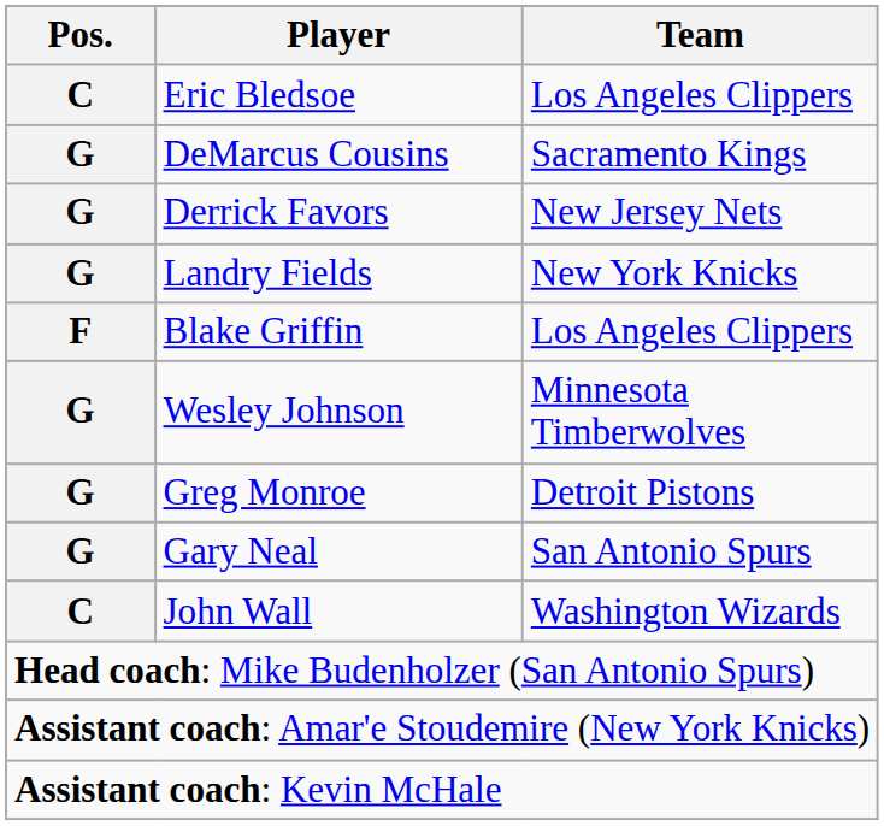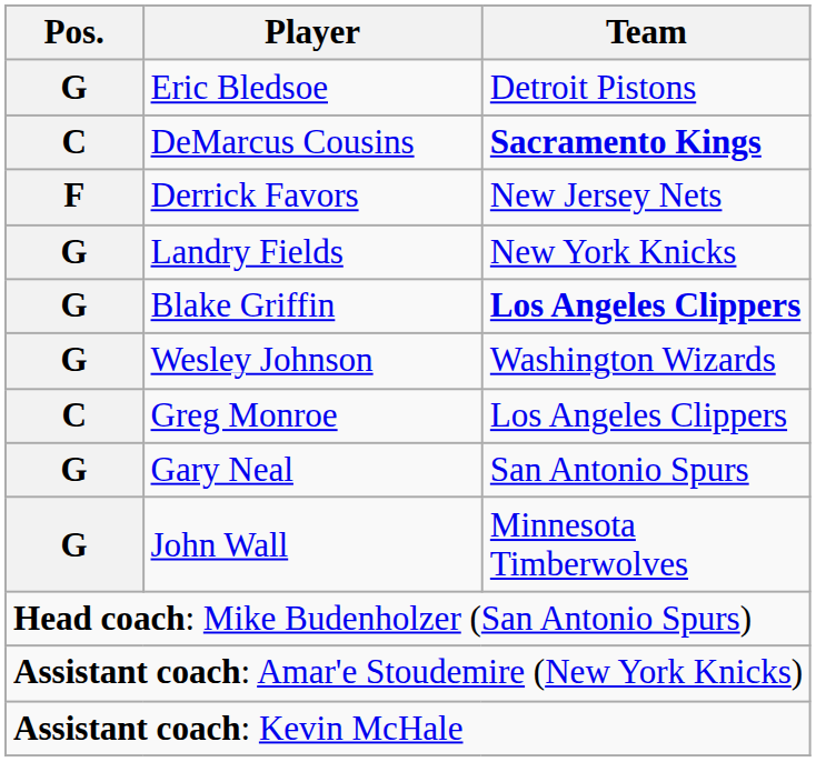 <table class="wikitable">
 <tr>
 <th>Pos.</th>
 <th style="width:150px;">Player</th>
 <th width=145>Team</th>
 </tr>
 <tr>
-<th>C</th>
+<th>G</th>
 <td><a href='#'>Eric Bledsoe</a></td>
-<td><a href='#'>Los Angeles Clippers</a></td>
+<td><a href='#'>Detroit Pistons</a></td>
 </tr>
 <tr>
-<th>G</th>
+<th>C</th>
 <td><a href='#'>DeMarcus Cousins</a></td>
-<td><a href='#'>Sacramento Kings</a></td>
+<td><strong><a href='#'>Sacramento Kings</a></strong></td>
 </tr>
 <tr>
-<th>G</th>
+<th>F</th>
 <td><a href='#'>Derrick Favors</a></td>
 <td><a href='#'>New Jersey Nets</a></td>
 </tr>
 <tr>
 <th>G</th>
 <td><a href='#'>Landry Fields</a></td>
 <td><a href='#'>New York Knicks</a></td>
 </tr>
 <tr>
-<th>F</th>
+<th>G</th>
 <td><a href='#'>Blake Griffin</a></td>
-<td><a href='#'>Los Angeles Clippers</a></td>
+<td><strong><a href='#'>Los Angeles Clippers</a></strong></td>
 </tr>
 <tr>
 <th>G</th>
 <td><a href='#'>Wesley Johnson</a></td>
-<td><a href='#'>Minnesota Timberwolves</a></td>
+<td><a href='#'>Washington Wizards</a></td>
 </tr>
 <tr>
-<th>G</th>
+<th>C</th>
 <td><a href='#'>Greg Monroe</a></td>
-<td><a href='#'>Detroit Pistons</a></td>
+<td><a href='#'>Los Angeles Clippers</a></td>
 </tr>
 <tr>
 <th>G</th>
 <td><a href='#'>Gary Neal</a></td>
 <td><a href='#'>San Antonio Spurs</a></td>
 </tr>
 <tr>
-<th>C</th>
+<th>G</th>
 <td><a href='#'>John Wall</a></td>
-<td><a href='#'>Washington Wizards</a></td>
+<td><a href='#'>Minnesota Timberwolves</a></td>
 </tr>
 <tr>
 <td colspan="5"><strong>Head coach</strong>: <a href='#'>Mike Budenholzer</a> (<a href='#'>San Antonio Spurs</a>)</td>
 </tr>
 <tr>
 <td colspan="5"><strong>Assistant coach</strong>: <a href='#'>Amar'e Stoudemire</a> (<a href='#'>New York Knicks</a>)</td>
 </tr>
 <tr>
 <td colspan="5"><strong>Assistant coach</strong>: <a href='#'>Kevin McHale</a></td>
 </tr>
 </table>
